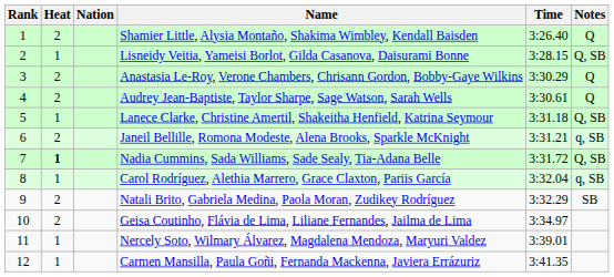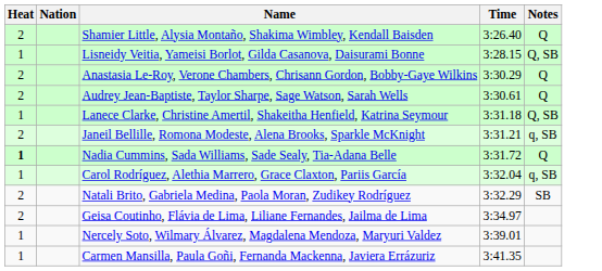 <table class="wikitable sortable" style="text-align:center">
 <tr>
-<th>Rank</th>
 <th>Heat</th>
 <th>Nation</th>
 <th>Name</th>
 <th>Time</th>
 <th>Notes</th>
 </tr>
 <tr bgcolor=ccffcc>
-<td>1</td>
 <td>2</td>
 <td align=left></td>
 <td align=left><a href='#'>Shamier Little</a>, <a href='#'>Alysia Montaño</a>, <a href='#'>Shakima Wimbley</a>, <a href='#'>Kendall Baisden</a></td>
 <td>3:26.40</td>
 <td>Q</td>
 </tr>
 <tr bgcolor=ccffcc>
-<td>2</td>
 <td>1</td>
 <td align=left></td>
 <td align=left><a href='#'>Lisneidy Veitia</a>, <a href='#'>Yameisi Borlot</a>, <a href='#'>Gilda Casanova</a>, <a href='#'>Daisurami Bonne</a></td>
 <td>3:28.15</td>
 <td>Q, SB</td>
 </tr>
 <tr bgcolor=ccffcc>
-<td>3</td>
 <td>2</td>
 <td align=left></td>
 <td align=left><a href='#'>Anastasia Le-Roy</a>, <a href='#'>Verone Chambers</a>, <a href='#'>Chrisann Gordon</a>, <a href='#'>Bobby-Gaye Wilkins</a></td>
 <td>3:30.29</td>
 <td>Q</td>
 </tr>
 <tr bgcolor=ccffcc>
-<td>4</td>
 <td>2</td>
 <td align=left></td>
 <td align=left><a href='#'>Audrey Jean-Baptiste</a>, <a href='#'>Taylor Sharpe</a>, <a href='#'>Sage Watson</a>, <a href='#'>Sarah Wells</a></td>
 <td>3:30.61</td>
 <td>Q</td>
 </tr>
 <tr bgcolor=ccffcc>
-<td>5</td>
 <td>1</td>
 <td align=left></td>
 <td align=left><a href='#'>Lanece Clarke</a>, <a href='#'>Christine Amertil</a>, <a href='#'>Shakeitha Henfield</a>, <a href='#'>Katrina Seymour</a></td>
 <td>3:31.18</td>
 <td>Q, SB</td>
 </tr>
 <tr bgcolor=ddffdd>
-<td>6</td>
 <td>2</td>
 <td align=left></td>
 <td align=left><a href='#'>Janeil Bellille</a>, <a href='#'>Romona Modeste</a>, <a href='#'>Alena Brooks</a>, <a href='#'>Sparkle McKnight</a></td>
 <td>3:31.21</td>
 <td>q, SB</td>
 </tr>
 <tr bgcolor=ccffcc>
-<td>7</td>
 <td><strong>1</strong></td>
 <td align=left></td>
 <td align=left><a href='#'>Nadia Cummins</a>, <a href='#'>Sada Williams</a>, <a href='#'>Sade Sealy</a>, <a href='#'>Tia-Adana Belle</a></td>
 <td>3:31.72</td>
-<td>Q, SB</td>
+<td>Q</td>
 </tr>
 <tr bgcolor=ddffdd>
-<td>8</td>
 <td>1</td>
 <td align=left></td>
 <td align=left><a href='#'>Carol Rodríguez</a>, <a href='#'>Alethia Marrero</a>, <a href='#'>Grace Claxton</a>, <a href='#'>Pariis García</a></td>
 <td>3:32.04</td>
 <td>q, SB</td>
 </tr>
 <tr>
-<td>9</td>
 <td>2</td>
 <td align=left></td>
 <td align=left><a href='#'>Natali Brito</a>, <a href='#'>Gabriela Medina</a>, <a href='#'>Paola Moran</a>, <a href='#'>Zudikey Rodríguez</a></td>
 <td>3:32.29</td>
 <td>SB</td>
 </tr>
 <tr>
-<td>10</td>
 <td>2</td>
 <td align=left></td>
 <td align=left><a href='#'>Geisa Coutinho</a>, <a href='#'>Flávia de Lima</a>, <a href='#'>Liliane Fernandes</a>, <a href='#'>Jailma de Lima</a></td>
 <td>3:34.97</td>
 <td></td>
 </tr>
 <tr>
-<td>11</td>
 <td>1</td>
 <td align=left></td>
 <td align=left><a href='#'>Nercely Soto</a>, <a href='#'>Wilmary Álvarez</a>, <a href='#'>Magdalena Mendoza</a>, <a href='#'>Maryuri Valdez</a></td>
 <td>3:39.01</td>
 <td></td>
 </tr>
 <tr>
-<td>12</td>
 <td>1</td>
 <td align=left></td>
 <td align=left><a href='#'>Carmen Mansilla</a>, <a href='#'>Paula Goñi</a>, <a href='#'>Fernanda Mackenna</a>, <a href='#'>Javiera Errázuriz</a></td>
 <td>3:41.35</td>
 <td></td>
 </tr>
 </table>
